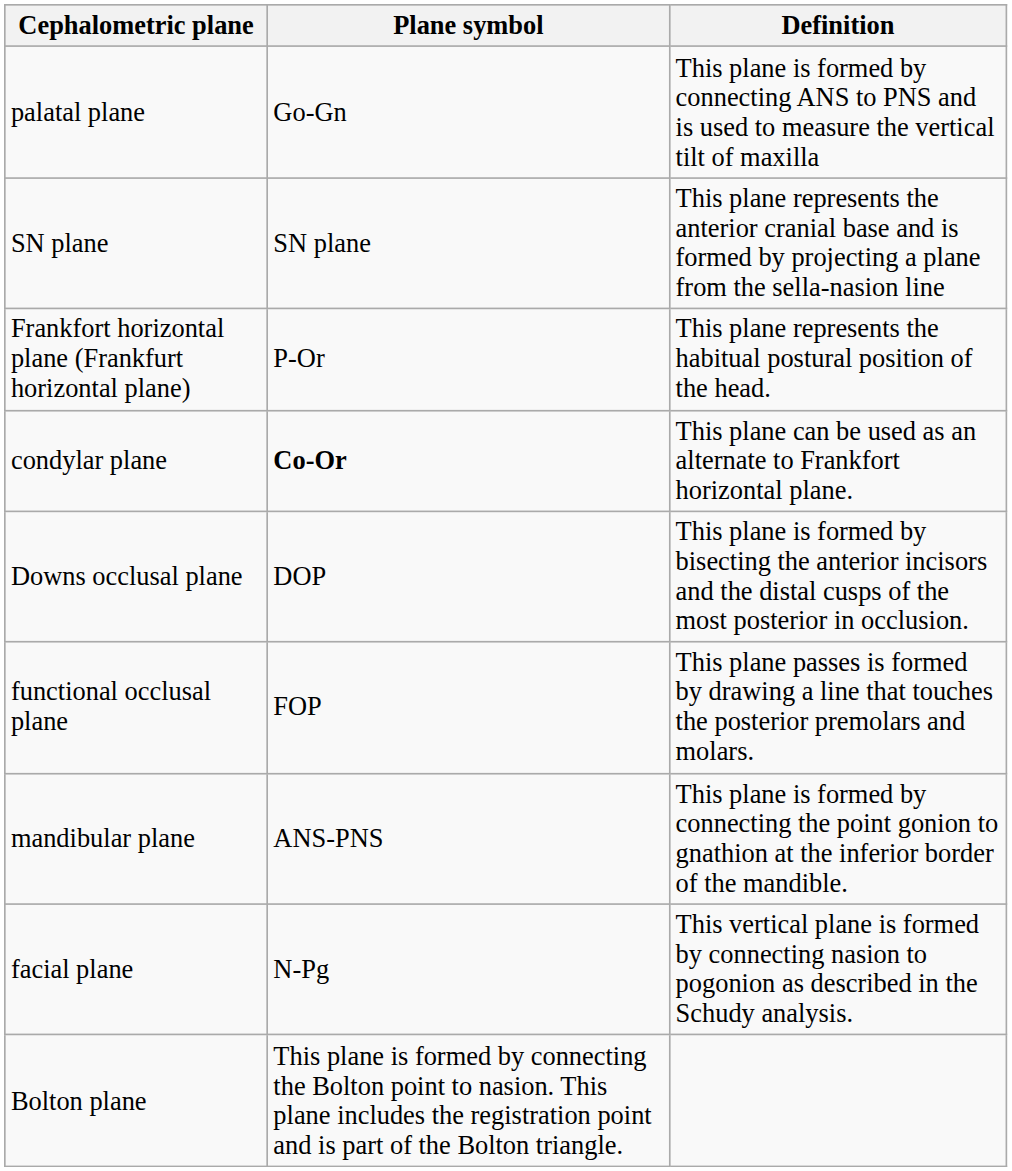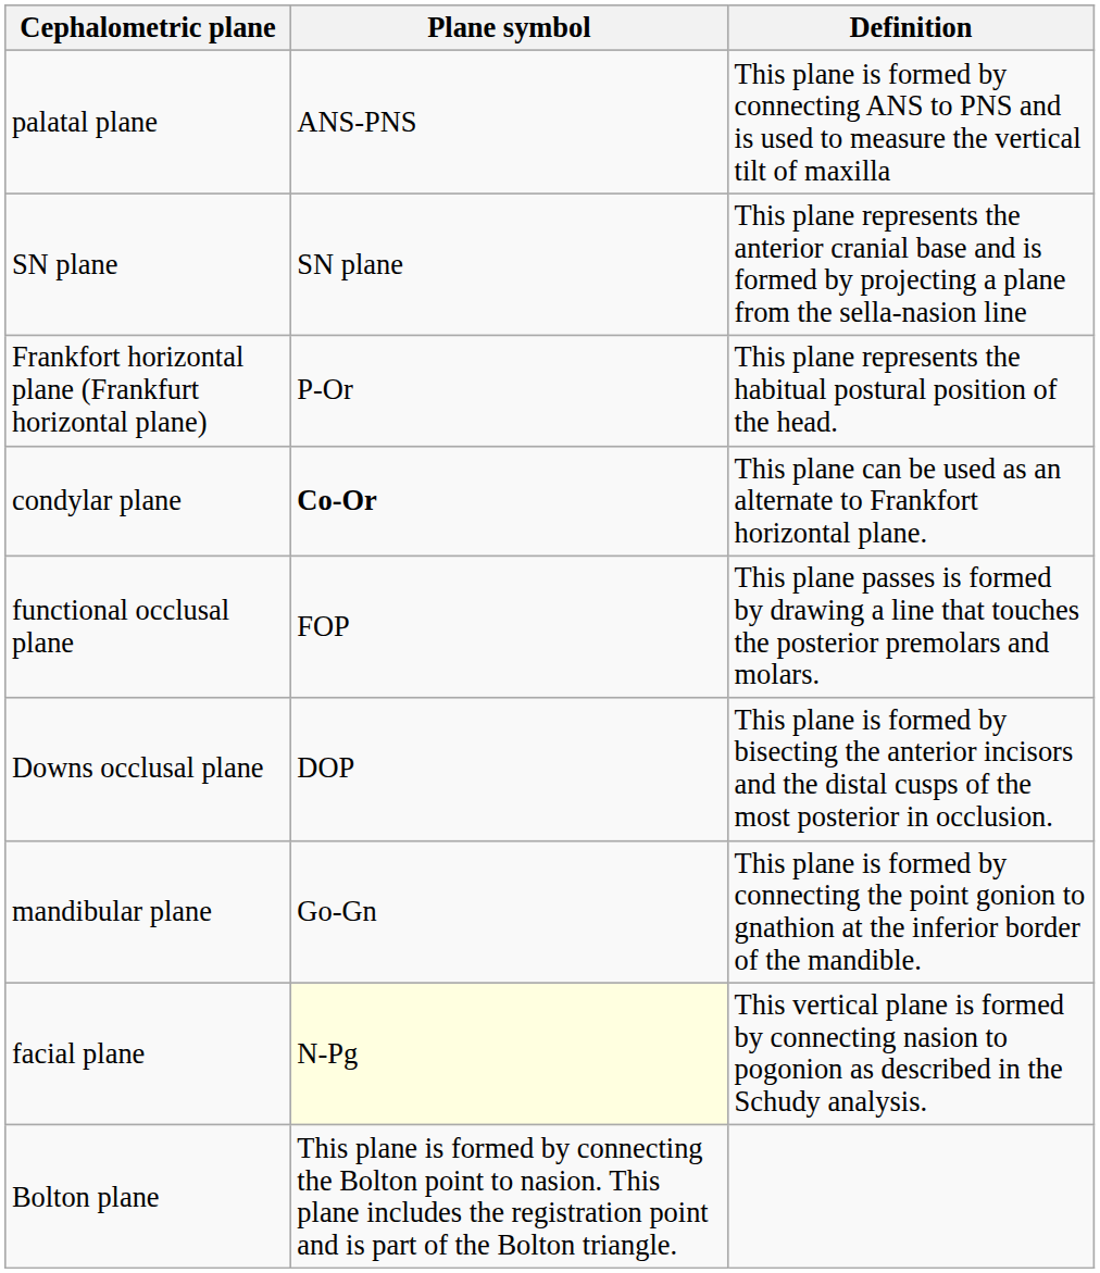 <table class="wikitable sortable" "border=1">
 <tr>
 <th>Cephalometric plane</th>
 <th>Plane symbol</th>
 <th>Definition</th>
 </tr>
 <tr>
 <td> palatal plane</td>
-<td>Go-Gn</td>
+<td>ANS-PNS</td>
 <td>This plane is formed by connecting ANS to PNS and is used to measure the vertical tilt of maxilla</td>
 </tr>
 <tr>
 <td> SN plane</td>
 <td>SN plane</td>
 <td>This plane represents the anterior cranial base and is formed by projecting a plane from the sella-nasion line</td>
 </tr>
 <tr>
 <td> Frankfort horizontal plane (Frankfurt horizontal plane)</td>
 <td>P-Or</td>
 <td>This plane represents the habitual postural position of the head.</td>
 </tr>
 <tr>
 <td> condylar plane</td>
 <td><strong>Co-Or</strong></td>
 <td>This plane can be used as an alternate to Frankfort horizontal plane.</td>
 </tr>
 <tr>
+<td> functional occlusal plane</td>
+<td>FOP</td>
+<td>This plane passes is formed by drawing a line that touches the posterior premolars and molars.</td>
+</tr>
+<tr>
 <td> Downs occlusal plane</td>
 <td>DOP</td>
 <td>This plane is formed by bisecting the anterior incisors and the distal cusps of the most posterior in occlusion.</td>
 </tr>
 <tr>
-<td> functional occlusal plane</td>
-<td>FOP</td>
-<td>This plane passes is formed by drawing a line that touches the posterior premolars and molars.</td>
-</tr>
-<tr>
 <td> mandibular plane</td>
-<td>ANS-PNS</td>
+<td>Go-Gn</td>
 <td>This plane is formed by connecting the point gonion to gnathion at the inferior border of the mandible.</td>
 </tr>
 <tr>
 <td> facial plane</td>
-<td>N-Pg</td>
+<td style="background: lightyellow;">N-Pg</td>
 <td>This vertical plane is formed by connecting nasion to pogonion as described in the Schudy analysis.</td>
 </tr>
 <tr>
 <td> Bolton plane</td>
 <td Bolton Pt–N>This plane is formed by connecting the Bolton point to nasion. This plane includes the registration point and is part of the Bolton triangle.</td>
 </tr>
 </table>
